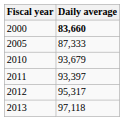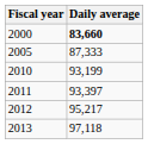 <table class="wikitable">
 <tr>
 <th>Fiscal year</th>
 <th>Daily average</th>
 </tr>
 <tr>
 <td>2000</td>
 <td><strong>83,660</strong></td>
 </tr>
 <tr>
 <td>2005</td>
 <td>87,333</td>
 </tr>
 <tr>
 <td>2010</td>
-<td>93,679</td>
+<td>93,199</td>
 </tr>
 <tr>
 <td>2011</td>
 <td>93,397</td>
 </tr>
 <tr>
 <td>2012</td>
-<td>95,317</td>
+<td>95,217</td>
 </tr>
 <tr>
 <td>2013</td>
 <td>97,118</td>
 </tr>
 </table>
